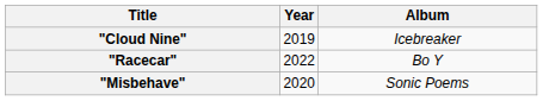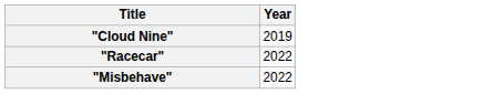 <table class="wikitable plainrowheaders" style="text-align:center;">
 <tr>
 <th scope="col" style="width:19em;">Title</th>
 <th scope="col" style="width:1em;">Year</th>
-<th scope="col" style="width:15em;">Album</th>
 </tr>
 <tr>
 <th scope="row">"Cloud Nine"<br></th>
 <td rowspan="1">2019</td>
-<td><em>Icebreaker</em></td>
 </tr>
 <tr>
 <th scope="row">"Racecar"<br></th>
 <td rowspan="1">2022</td>
-<td><em>Bo Y</em></td>
 </tr>
 <tr>
 <th scope="row">"Misbehave"<br></th>
-<td rowspan="1">2020</td>
-<td><em>Sonic Poems</em></td>
+<td rowspan="1">2022</td>
 </tr>
 </table>
